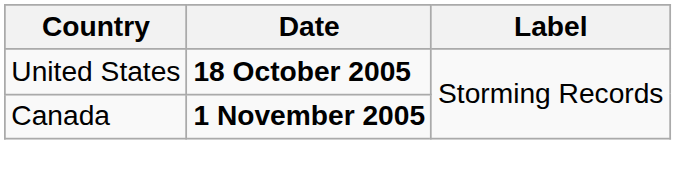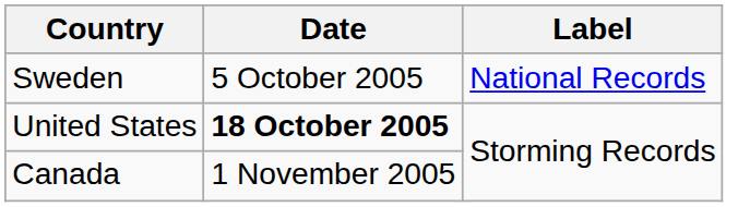 <table class="wikitable">
 <tr>
 <th>Country</th>
 <th>Date</th>
 <th>Label</th>
+</tr>
+<tr>
+<td>Sweden</td>
+<td>5 October 2005</td>
+<td><a href='#'>National Records</a></td>
 </tr>
 <tr>
 <td>United States</td>
 <td><strong>18 October 2005</strong></td>
 <td rowspan="2">Storming Records</td>
 </tr>
 <tr>
 <td>Canada</td>
-<td><strong>1 November 2005</strong></td>
+<td>1 November 2005</td>
 </tr>
 </table>
